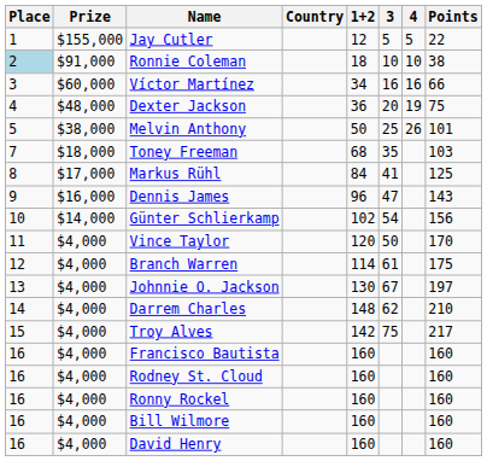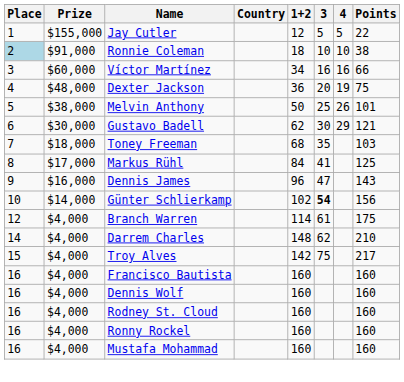 <table class="wikitable">
 <tr>
 <th>Place</th>
 <th>Prize</th>
 <th>Name</th>
 <th>Country</th>
 <th>1+2</th>
 <th>3</th>
 <th>4</th>
 <th>Points</th>
 </tr>
 <tr>
 <td>1</td>
 <td>$155,000</td>
 <td><a href='#'>Jay Cutler</a></td>
 <td></td>
 <td>12</td>
 <td>5</td>
 <td>5</td>
 <td>22</td>
 </tr>
 <tr>
 <td style="background: lightblue;">2</td>
 <td>$91,000</td>
 <td><a href='#'>Ronnie Coleman</a></td>
 <td></td>
 <td>18</td>
 <td>10</td>
 <td>10</td>
 <td>38</td>
 </tr>
 <tr>
 <td>3</td>
 <td>$60,000</td>
 <td><a href='#'>Víctor Martínez</a></td>
 <td></td>
 <td>34</td>
 <td>16</td>
 <td>16</td>
 <td>66</td>
 </tr>
 <tr>
 <td>4</td>
 <td>$48,000</td>
 <td><a href='#'>Dexter Jackson</a></td>
 <td></td>
 <td>36</td>
 <td>20</td>
 <td>19</td>
 <td>75</td>
 </tr>
 <tr>
 <td>5</td>
 <td>$38,000</td>
 <td><a href='#'>Melvin Anthony</a></td>
 <td></td>
 <td>50</td>
 <td>25</td>
 <td>26</td>
 <td>101</td>
 </tr>
 <tr>
+<td>6</td>
+<td>$30,000</td>
+<td><a href='#'>Gustavo Badell</a></td>
+<td></td>
+<td>62</td>
+<td>30</td>
+<td>29</td>
+<td>121</td>
+</tr>
+<tr>
 <td>7</td>
 <td>$18,000</td>
 <td><a href='#'>Toney Freeman</a></td>
 <td></td>
 <td>68</td>
 <td>35</td>
 <td></td>
 <td>103</td>
 </tr>
 <tr>
 <td>8</td>
 <td>$17,000</td>
 <td><a href='#'>Markus Rühl</a></td>
 <td></td>
 <td>84</td>
 <td>41</td>
 <td></td>
 <td>125</td>
 </tr>
 <tr>
 <td>9</td>
 <td>$16,000</td>
 <td><a href='#'>Dennis James</a></td>
 <td></td>
 <td>96</td>
 <td>47</td>
 <td></td>
 <td>143</td>
 </tr>
 <tr>
 <td>10</td>
 <td>$14,000</td>
 <td><a href='#'>Günter Schlierkamp</a></td>
 <td></td>
 <td>102</td>
-<td>54</td>
+<td><strong>54</strong></td>
 <td></td>
 <td>156</td>
-</tr>
-<tr>
-<td>11</td>
-<td>$4,000</td>
-<td><a href='#'>Vince Taylor</a></td>
-<td></td>
-<td>120</td>
-<td>50</td>
-<td></td>
-<td>170</td>
 </tr>
 <tr>
 <td>12</td>
 <td>$4,000</td>
 <td><a href='#'>Branch Warren</a></td>
 <td></td>
 <td>114</td>
 <td>61</td>
 <td></td>
 <td>175</td>
-</tr>
-<tr>
-<td>13</td>
-<td>$4,000</td>
-<td><a href='#'>Johnnie O. Jackson</a></td>
-<td></td>
-<td>130</td>
-<td>67</td>
-<td></td>
-<td>197</td>
 </tr>
 <tr>
 <td>14</td>
 <td>$4,000</td>
 <td><a href='#'>Darrem Charles</a></td>
 <td></td>
 <td>148</td>
 <td>62</td>
 <td></td>
 <td>210</td>
 </tr>
 <tr>
 <td>15</td>
 <td>$4,000</td>
 <td><a href='#'>Troy Alves</a></td>
 <td></td>
 <td>142</td>
 <td>75</td>
 <td></td>
 <td>217</td>
 </tr>
 <tr>
 <td>16</td>
 <td>$4,000</td>
 <td><a href='#'>Francisco Bautista</a></td>
 <td></td>
 <td>160</td>
 <td></td>
 <td></td>
 <td>160</td>
 </tr>
 <tr>
 <td>16</td>
 <td>$4,000</td>
+<td><a href='#'>Dennis Wolf</a></td>
+<td></td>
+<td>160</td>
+<td></td>
+<td></td>
+<td>160</td>
+</tr>
+<tr>
+<td>16</td>
+<td>$4,000</td>
 <td><a href='#'>Rodney St. Cloud</a></td>
 <td></td>
 <td>160</td>
 <td></td>
 <td></td>
 <td>160</td>
 </tr>
 <tr>
 <td>16</td>
 <td>$4,000</td>
 <td><a href='#'>Ronny Rockel</a></td>
 <td></td>
 <td>160</td>
 <td></td>
 <td></td>
 <td>160</td>
 </tr>
 <tr>
 <td>16</td>
 <td>$4,000</td>
-<td><a href='#'>Bill Wilmore</a></td>
-<td></td>
-<td>160</td>
-<td></td>
-<td></td>
-<td>160</td>
-</tr>
-<tr>
-<td>16</td>
-<td>$4,000</td>
-<td><a href='#'>David Henry</a></td>
+<td><a href='#'>Mustafa Mohammad</a></td>
 <td></td>
 <td>160</td>
 <td></td>
 <td></td>
 <td>160</td>
 </tr>
 </table>
